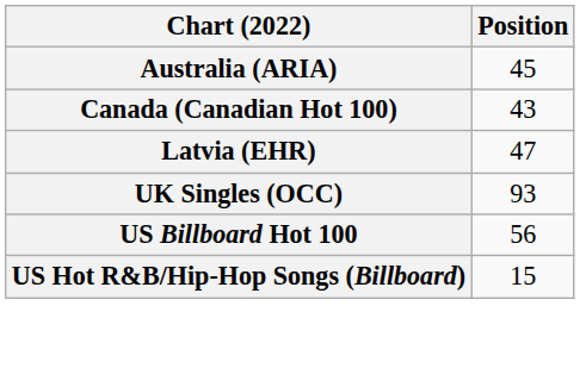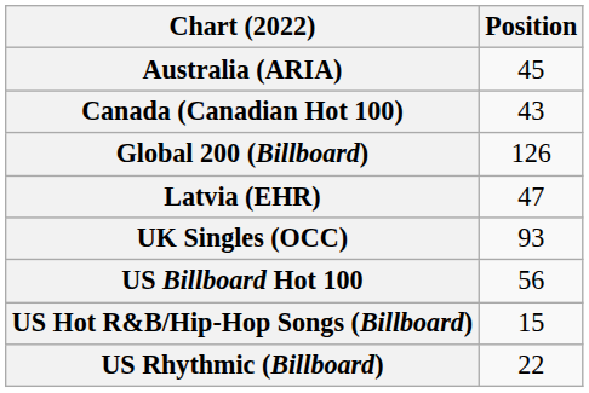 <table class="wikitable sortable plainrowheaders" style="text-align:center">
 <tr>
 <th scope="col">Chart (2022)</th>
 <th scope="col">Position</th>
 </tr>
 <tr>
 <th scope="row">Australia (ARIA)</th>
 <td>45</td>
 </tr>
 <tr>
 <th scope="row">Canada (Canadian Hot 100)</th>
 <td>43</td>
+</tr>
+<tr>
+<th scope="row">Global 200 (<em>Billboard</em>)</th>
+<td>126</td>
 </tr>
 <tr>
 <th scope="row">Latvia (EHR)</th>
 <td>47</td>
 </tr>
 <tr>
 <th scope="row">UK Singles (OCC)</th>
 <td>93</td>
 </tr>
 <tr>
 <th scope="row">US <em>Billboard</em> Hot 100</th>
 <td>56</td>
 </tr>
 <tr>
 <th scope="row">US Hot R&B/Hip-Hop Songs (<em>Billboard</em>)</th>
 <td>15</td>
 </tr>
+<tr>
+<th scope="row">US Rhythmic (<em>Billboard</em>)</th>
+<td>22</td>
+</tr>
 </table>
